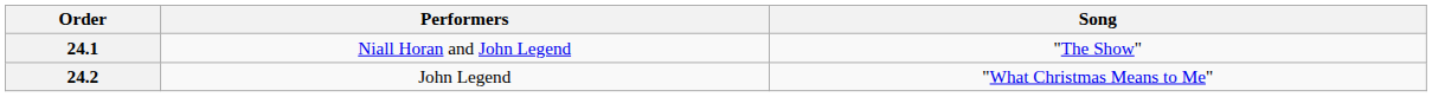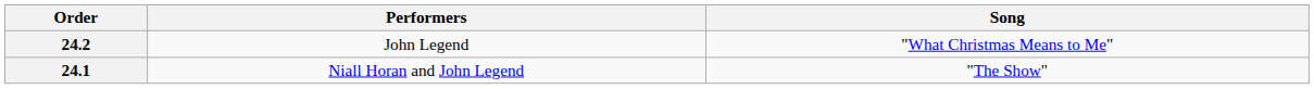 <table class="wikitable" style="text-align:center; width:100%">
 <tr>
 <th>Order</th>
 <th>Performers</th>
 <th>Song</th>
 </tr>
 <tr>
+<th>24.2</th>
+<td>John Legend</td>
+<td>"<a href='#'>What Christmas Means to Me</a>"</td>
+</tr>
+<tr>
 <th>24.1</th>
 <td><a href='#'>Niall Horan</a> and <a href='#'>John Legend</a></td>
 <td>"<a href='#'>The Show</a>"</td>
 </tr>
-<tr>
-<th>24.2</th>
-<td>John Legend</td>
-<td>"<a href='#'>What Christmas Means to Me</a>"</td>
-</tr>
 </table>
